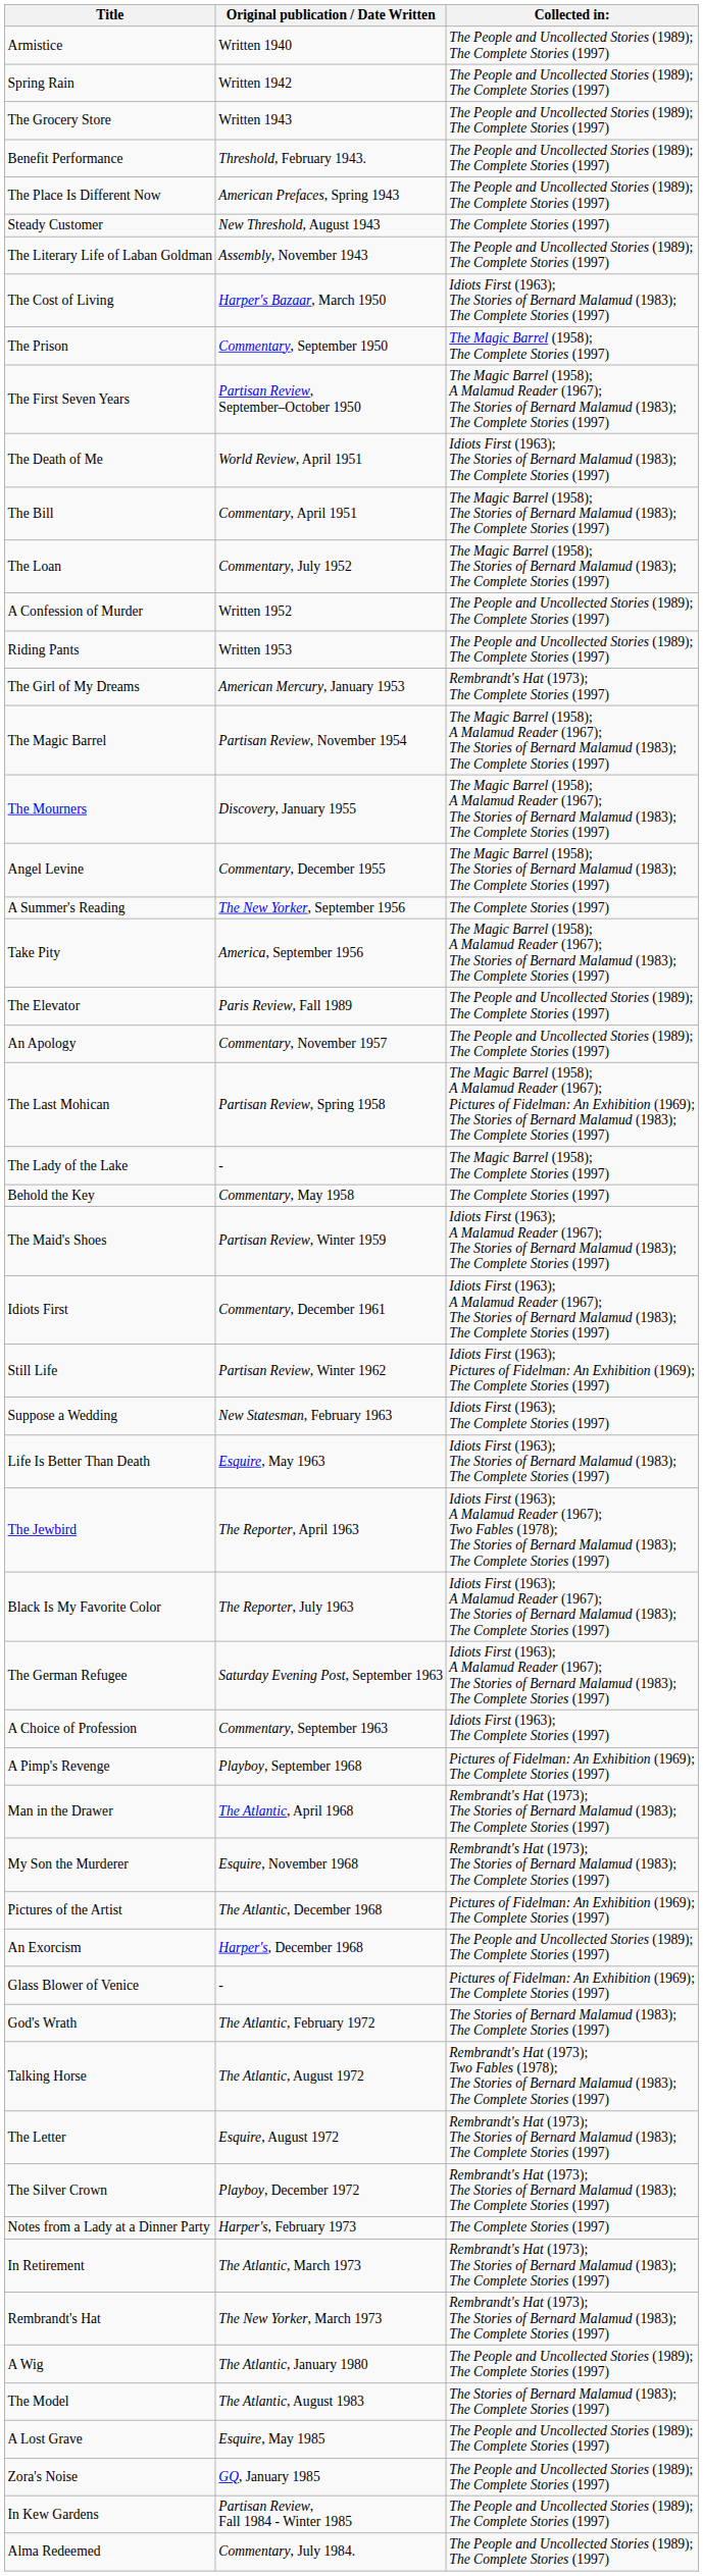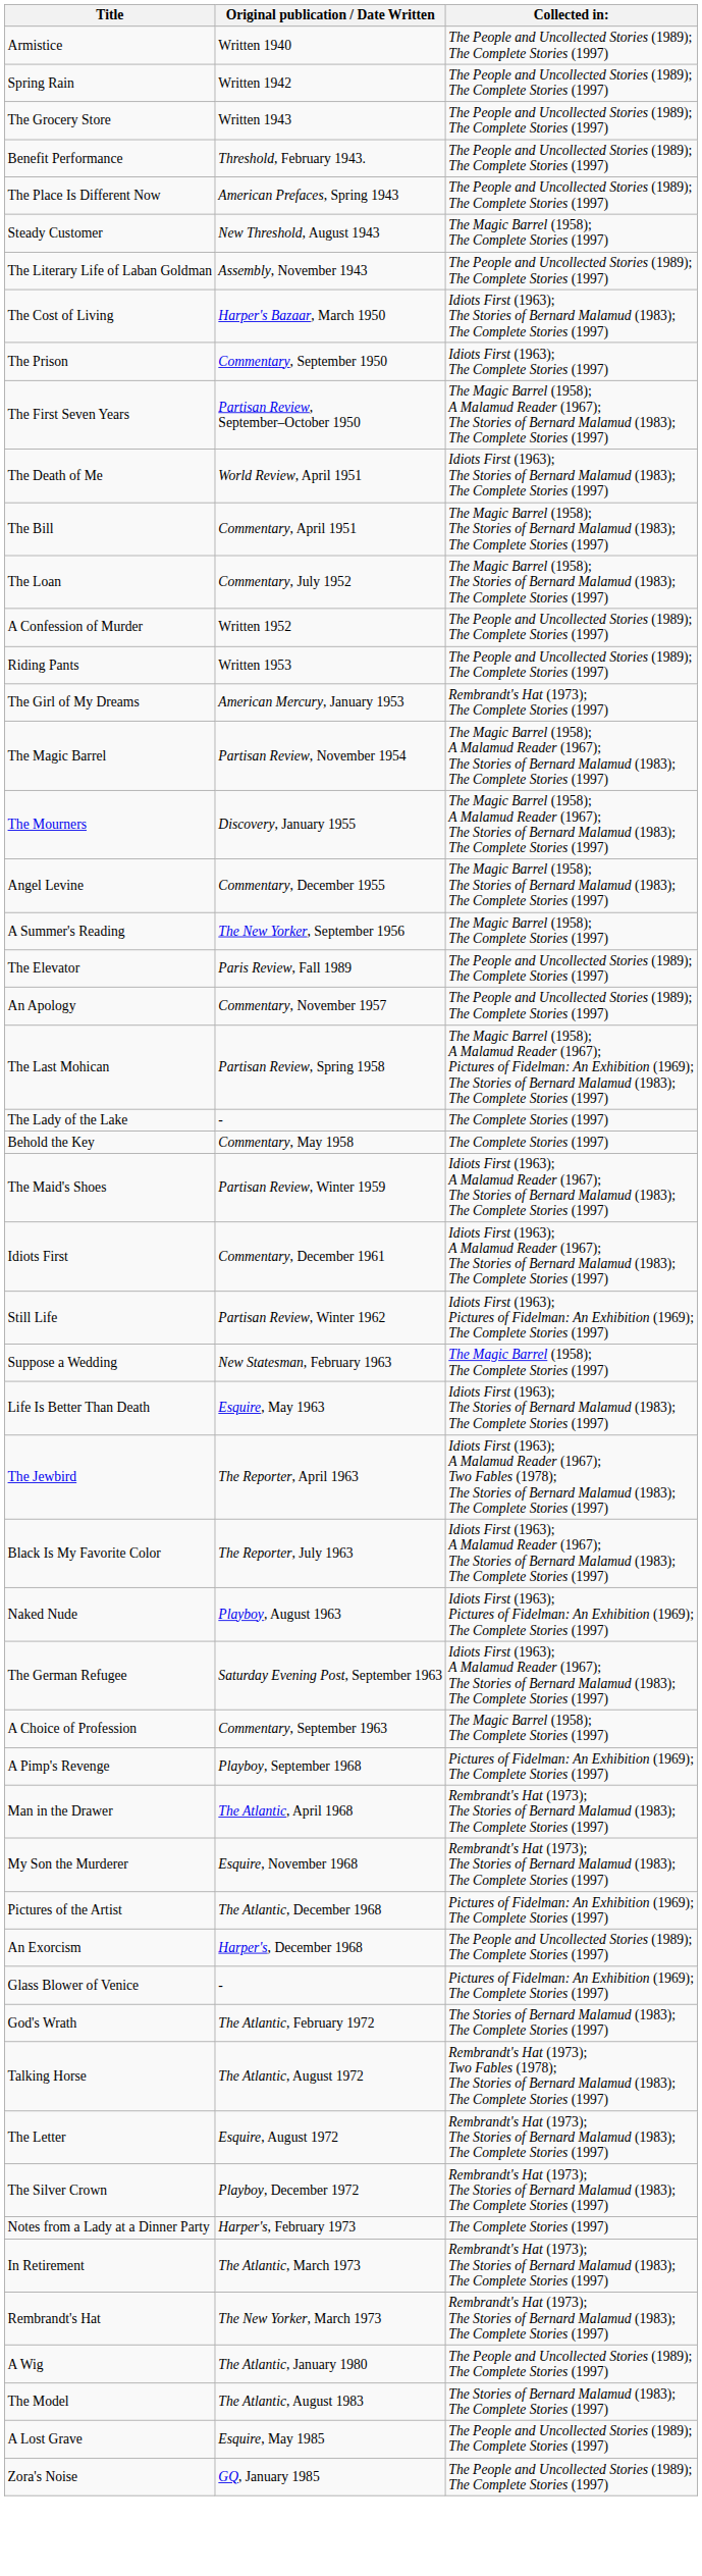 <table class="wikitable">
 <tr>
 <th>Title</th>
 <th>Original publication / Date Written</th>
 <th>Collected in:</th>
 </tr>
 <tr>
 <td>Armistice</td>
 <td>Written 1940</td>
 <td><em>The People and Uncollected Stories</em> (1989);<br><em>The Complete Stories</em> (1997)</td>
 </tr>
 <tr>
 <td>Spring Rain</td>
 <td>Written 1942</td>
 <td><em>The People and Uncollected Stories</em> (1989);<br><em>The Complete Stories</em> (1997)</td>
 </tr>
 <tr>
 <td>The Grocery Store</td>
 <td>Written 1943</td>
 <td><em>The People and Uncollected Stories</em> (1989);<br><em>The Complete Stories</em> (1997)</td>
 </tr>
 <tr>
 <td>Benefit Performance</td>
 <td><em>Threshold</em>, February 1943.</td>
 <td><em>The People and Uncollected Stories</em> (1989);<br><em>The Complete Stories</em> (1997)</td>
 </tr>
 <tr>
 <td>The Place Is Different Now</td>
 <td><em>American Prefaces</em>, Spring 1943</td>
 <td><em>The People and Uncollected Stories</em> (1989);<br><em>The Complete Stories</em> (1997)</td>
 </tr>
 <tr>
 <td>Steady Customer</td>
 <td><em>New Threshold</em>, August 1943</td>
-<td><em>The Complete Stories</em> (1997)</td>
+<td><em>The Magic Barrel</em> (1958);<br><em>The Complete Stories</em> (1997)</td>
 </tr>
 <tr>
 <td>The Literary Life of Laban Goldman</td>
 <td><em>Assembly</em>, November 1943</td>
 <td><em>The People and Uncollected Stories</em> (1989);<br><em>The Complete Stories</em> (1997)</td>
 </tr>
 <tr>
 <td>The Cost of Living</td>
 <td><em><a href='#'>Harper's Bazaar</a></em>, March 1950</td>
 <td><em>Idiots First</em> (1963);<br><em>The Stories of Bernard Malamud</em> (1983);<br><em>The Complete Stories</em> (1997)</td>
 </tr>
 <tr>
 <td>The Prison</td>
 <td><em><a href='#'>Commentary</a></em>, September 1950</td>
-<td><em><a href='#'>The Magic Barrel</a></em> (1958);<br><em>The Complete Stories</em> (1997)</td>
+<td><em>Idiots First</em> (1963);<br><em>The Complete Stories</em> (1997)</td>
 </tr>
 <tr>
 <td>The First Seven Years</td>
 <td><em><a href='#'>Partisan Review</a></em>,<br>September–October 1950</td>
 <td><em>The Magic Barrel</em> (1958);<br><em>A Malamud Reader</em> (1967);<br><em>The Stories of Bernard Malamud</em> (1983);<br><em>The Complete Stories</em> (1997)</td>
 </tr>
 <tr>
 <td>The Death of Me</td>
 <td><em>World Review</em>, April 1951</td>
 <td><em>Idiots First</em> (1963);<br><em>The Stories of Bernard Malamud</em> (1983);<br><em>The Complete Stories</em> (1997)</td>
 </tr>
 <tr>
 <td>The Bill</td>
 <td><em>Commentary</em>, April 1951</td>
 <td><em>The Magic Barrel</em> (1958);<br><em>The Stories of Bernard Malamud</em> (1983);<br><em>The Complete Stories</em> (1997)</td>
 </tr>
 <tr>
 <td>The Loan</td>
 <td><em>Commentary</em>, July 1952</td>
 <td><em>The Magic Barrel</em> (1958);<br><em>The Stories of Bernard Malamud</em> (1983);<br><em>The Complete Stories</em> (1997)</td>
 </tr>
 <tr>
 <td>A Confession of Murder</td>
 <td>Written 1952</td>
 <td><em>The People and Uncollected Stories</em> (1989);<br><em>The Complete Stories</em> (1997)</td>
 </tr>
 <tr>
 <td>Riding Pants</td>
 <td>Written 1953</td>
 <td><em>The People and Uncollected Stories</em> (1989);<br><em>The Complete Stories</em> (1997)</td>
 </tr>
 <tr>
 <td>The Girl of My Dreams</td>
 <td><em>American Mercury</em>, January 1953</td>
 <td><em>Rembrandt's Hat</em> (1973);<br><em>The Complete Stories</em> (1997)</td>
 </tr>
 <tr>
 <td>The Magic Barrel</td>
 <td><em>Partisan Review</em>, November 1954</td>
 <td><em>The Magic Barrel</em> (1958);<br><em>A Malamud Reader</em> (1967);<br><em>The Stories of Bernard Malamud</em> (1983);<br><em>The Complete Stories</em> (1997)</td>
 </tr>
 <tr>
 <td><a href='#'>The Mourners</a></td>
 <td><em>Discovery</em>, January 1955</td>
 <td><em>The Magic Barrel</em> (1958);<br><em>A Malamud Reader</em> (1967);<br><em>The Stories of Bernard Malamud</em> (1983);<br><em>The Complete Stories</em> (1997)</td>
 </tr>
 <tr>
 <td>Angel Levine</td>
 <td><em>Commentary</em>, December 1955</td>
 <td><em>The Magic Barrel</em> (1958);<br><em>The Stories of Bernard Malamud</em> (1983);<br><em>The Complete Stories</em> (1997)</td>
 </tr>
 <tr>
 <td>A Summer's Reading</td>
 <td><em><a href='#'>The New Yorker</a></em>, September 1956</td>
-<td><em>The Complete Stories</em> (1997)</td>
-</tr>
-<tr>
-<td>Take Pity</td>
-<td><em>America</em>, September 1956</td>
-<td><em>The Magic Barrel</em> (1958);<br><em>A Malamud Reader</em> (1967);<br><em>The Stories of Bernard Malamud</em> (1983);<br><em>The Complete Stories</em> (1997)</td>
+<td><em>The Magic Barrel</em> (1958);<br><em>The Complete Stories</em> (1997)</td>
 </tr>
 <tr>
 <td>The Elevator</td>
 <td><em>Paris Review</em>, Fall 1989</td>
 <td><em>The People and Uncollected Stories</em> (1989);<br><em>The Complete Stories</em> (1997)</td>
 </tr>
 <tr>
 <td>An Apology</td>
 <td><em>Commentary</em>, November 1957</td>
 <td><em>The People and Uncollected Stories</em> (1989);<br><em>The Complete Stories</em> (1997)</td>
 </tr>
 <tr>
 <td>The Last Mohican</td>
 <td><em>Partisan Review</em>, Spring 1958</td>
 <td><em>The Magic Barrel</em> (1958);<br><em>A Malamud Reader</em> (1967);<br><em>Pictures of Fidelman: An Exhibition</em> (1969);<br><em>The Stories of Bernard Malamud</em> (1983);<br><em>The Complete Stories</em> (1997)</td>
 </tr>
 <tr>
 <td>The Lady of the Lake</td>
 <td>-</td>
-<td><em>The Magic Barrel</em> (1958);<br><em>The Complete Stories</em> (1997)</td>
+<td><em>The Complete Stories</em> (1997)</td>
 </tr>
 <tr>
 <td>Behold the Key</td>
 <td><em>Commentary</em>, May 1958</td>
 <td><em>The Complete Stories</em> (1997)</td>
 </tr>
 <tr>
 <td>The Maid's Shoes</td>
 <td><em>Partisan Review</em>, Winter 1959</td>
 <td><em>Idiots First</em> (1963);<br><em>A Malamud Reader</em> (1967);<br><em>The Stories of Bernard Malamud</em> (1983);<br><em>The Complete Stories</em> (1997)</td>
 </tr>
 <tr>
 <td>Idiots First</td>
 <td><em>Commentary</em>, December 1961</td>
 <td><em>Idiots First</em> (1963);<br><em>A Malamud Reader</em> (1967);<br><em>The Stories of Bernard Malamud</em> (1983);<br><em>The Complete Stories</em> (1997)</td>
 </tr>
 <tr>
 <td>Still Life</td>
 <td><em>Partisan Review</em>, Winter 1962</td>
 <td><em>Idiots First</em> (1963);<br><em>Pictures of Fidelman: An Exhibition</em> (1969);<br><em>The Complete Stories</em> (1997)</td>
 </tr>
 <tr>
 <td>Suppose a Wedding</td>
 <td><em>New Statesman</em>, February 1963</td>
-<td><em>Idiots First</em> (1963);<br><em>The Complete Stories</em> (1997)</td>
+<td><em><a href='#'>The Magic Barrel</a></em> (1958);<br><em>The Complete Stories</em> (1997)</td>
 </tr>
 <tr>
 <td>Life Is Better Than Death</td>
 <td><em><a href='#'>Esquire</a></em>, May 1963</td>
 <td><em>Idiots First</em> (1963);<br><em>The Stories of Bernard Malamud</em> (1983);<br><em>The Complete Stories</em> (1997)</td>
 </tr>
 <tr>
 <td><a href='#'>The Jewbird</a></td>
 <td><em>The Reporter</em>, April 1963</td>
 <td><em>Idiots First</em> (1963);<br><em>A Malamud Reader</em> (1967);<br><em>Two Fables</em> (1978);<br><em>The Stories of Bernard Malamud</em> (1983);<br><em>The Complete Stories</em> (1997)</td>
 </tr>
 <tr>
 <td>Black Is My Favorite Color</td>
 <td><em>The Reporter</em>, July 1963</td>
 <td><em>Idiots First</em> (1963);<br><em>A Malamud Reader</em> (1967);<br><em>The Stories of Bernard Malamud</em> (1983);<br><em>The Complete Stories</em> (1997)</td>
 </tr>
 <tr>
+<td>Naked Nude</td>
+<td><em><a href='#'>Playboy</a></em>, August 1963</td>
+<td><em>Idiots First</em> (1963);<br><em>Pictures of Fidelman: An Exhibition</em> (1969);<br><em>The Complete Stories</em> (1997)</td>
+</tr>
+<tr>
 <td>The German Refugee</td>
 <td><em>Saturday Evening Post</em>, September 1963</td>
 <td><em>Idiots First</em> (1963);<br><em>A Malamud Reader</em> (1967);<br><em>The Stories of Bernard Malamud</em> (1983);<br><em>The Complete Stories</em> (1997)</td>
 </tr>
 <tr>
 <td>A Choice of Profession</td>
 <td><em>Commentary</em>, September 1963</td>
-<td><em>Idiots First</em> (1963);<br><em>The Complete Stories</em> (1997)</td>
+<td><em>The Magic Barrel</em> (1958);<br><em>The Complete Stories</em> (1997)</td>
 </tr>
 <tr>
 <td>A Pimp's Revenge</td>
 <td><em>Playboy</em>, September 1968</td>
 <td><em>Pictures of Fidelman: An Exhibition</em> (1969);<br><em>The Complete Stories</em> (1997)</td>
 </tr>
 <tr>
 <td>Man in the Drawer</td>
 <td><em><a href='#'>The Atlantic</a></em>, April 1968</td>
 <td><em>Rembrandt's Hat</em> (1973);<br><em>The Stories of Bernard Malamud</em> (1983);<br><em>The Complete Stories</em> (1997)</td>
 </tr>
 <tr>
 <td>My Son the Murderer</td>
 <td><em>Esquire</em>, November 1968</td>
 <td><em>Rembrandt's Hat</em> (1973);<br><em>The Stories of Bernard Malamud</em> (1983);<br><em>The Complete Stories</em> (1997)</td>
 </tr>
 <tr>
 <td>Pictures of the Artist</td>
 <td><em>The Atlantic</em>, December 1968</td>
 <td><em>Pictures of Fidelman: An Exhibition</em> (1969);<br><em>The Complete Stories</em> (1997)</td>
 </tr>
 <tr>
 <td>An Exorcism</td>
 <td><em><a href='#'>Harper's</a></em>, December 1968</td>
 <td><em>The People and Uncollected Stories</em> (1989);<br><em>The Complete Stories</em> (1997)</td>
 </tr>
 <tr>
 <td>Glass Blower of Venice</td>
 <td>-</td>
 <td><em>Pictures of Fidelman: An Exhibition</em> (1969);<br><em>The Complete Stories</em> (1997)</td>
 </tr>
 <tr>
 <td>God's Wrath</td>
 <td><em>The Atlantic</em>, February 1972</td>
 <td><em>The Stories of Bernard Malamud</em> (1983);<br><em>The Complete Stories</em> (1997)</td>
 </tr>
 <tr>
 <td>Talking Horse</td>
 <td><em>The Atlantic</em>, August 1972</td>
 <td><em>Rembrandt's Hat</em> (1973);<br><em>Two Fables</em> (1978);<br><em>The Stories of Bernard Malamud</em> (1983);<br><em>The Complete Stories</em> (1997)</td>
 </tr>
 <tr>
 <td>The Letter</td>
 <td><em>Esquire</em>, August 1972</td>
 <td><em>Rembrandt's Hat</em> (1973);<br><em>The Stories of Bernard Malamud</em> (1983);<br><em>The Complete Stories</em> (1997)</td>
 </tr>
 <tr>
 <td>The Silver Crown</td>
 <td><em>Playboy</em>, December 1972</td>
 <td><em>Rembrandt's Hat</em> (1973);<br><em>The Stories of Bernard Malamud</em> (1983);<br><em>The Complete Stories</em> (1997)</td>
 </tr>
 <tr>
 <td>Notes from a Lady at a Dinner Party</td>
 <td><em>Harper's</em>, February 1973</td>
 <td><em>The Complete Stories</em> (1997)</td>
 </tr>
 <tr>
 <td>In Retirement</td>
 <td><em>The Atlantic</em>, March 1973</td>
 <td><em>Rembrandt's Hat</em> (1973);<br><em>The Stories of Bernard Malamud</em> (1983);<br><em>The Complete Stories</em> (1997)</td>
 </tr>
 <tr>
 <td>Rembrandt's Hat</td>
 <td><em>The New Yorker</em>, March 1973</td>
 <td><em>Rembrandt's Hat</em> (1973);<br><em>The Stories of Bernard Malamud</em> (1983);<br><em>The Complete Stories</em> (1997)</td>
 </tr>
 <tr>
 <td>A Wig</td>
 <td><em>The Atlantic</em>, January 1980</td>
 <td><em>The People and Uncollected Stories</em> (1989);<br><em>The Complete Stories</em> (1997)</td>
 </tr>
 <tr>
 <td>The Model</td>
 <td><em>The Atlantic</em>, August 1983</td>
 <td><em>The Stories of Bernard Malamud</em> (1983);<br><em>The Complete Stories</em> (1997)</td>
 </tr>
 <tr>
 <td>A Lost Grave</td>
 <td><em>Esquire</em>, May 1985</td>
 <td><em>The People and Uncollected Stories</em> (1989);<br><em>The Complete Stories</em> (1997)</td>
 </tr>
 <tr>
 <td>Zora's Noise</td>
 <td><em><a href='#'>GQ</a></em>, January 1985</td>
 <td><em>The People and Uncollected Stories</em> (1989);<br><em>The Complete Stories</em> (1997)</td>
 </tr>
-<tr>
-<td>In Kew Gardens</td>
-<td><em>Partisan Review</em>,<br>Fall 1984 - Winter 1985</td>
-<td><em>The People and Uncollected Stories</em> (1989);<br><em>The Complete Stories</em> (1997)</td>
-</tr>
-<tr>
-<td>Alma Redeemed</td>
-<td><em>Commentary</em>, July 1984.</td>
-<td><em>The People and Uncollected Stories</em> (1989);<br><em>The Complete Stories</em> (1997)</td>
-</tr>
 </table>
